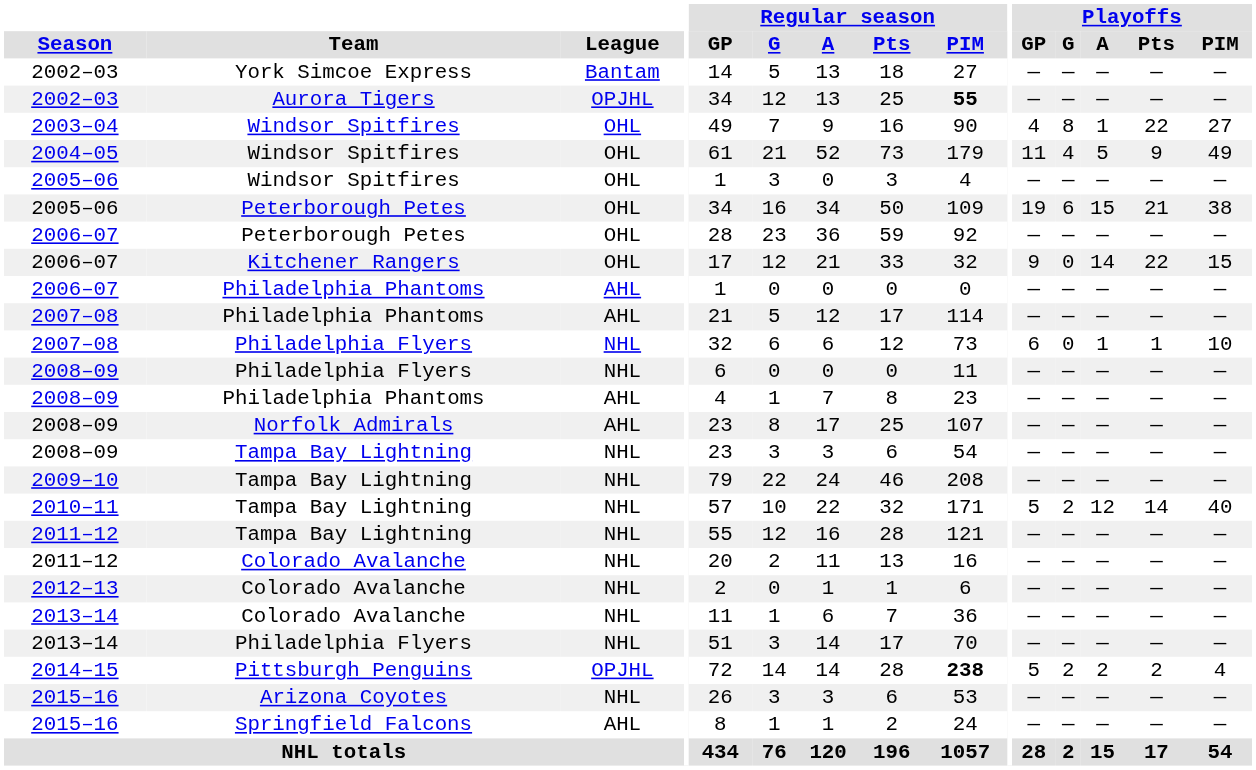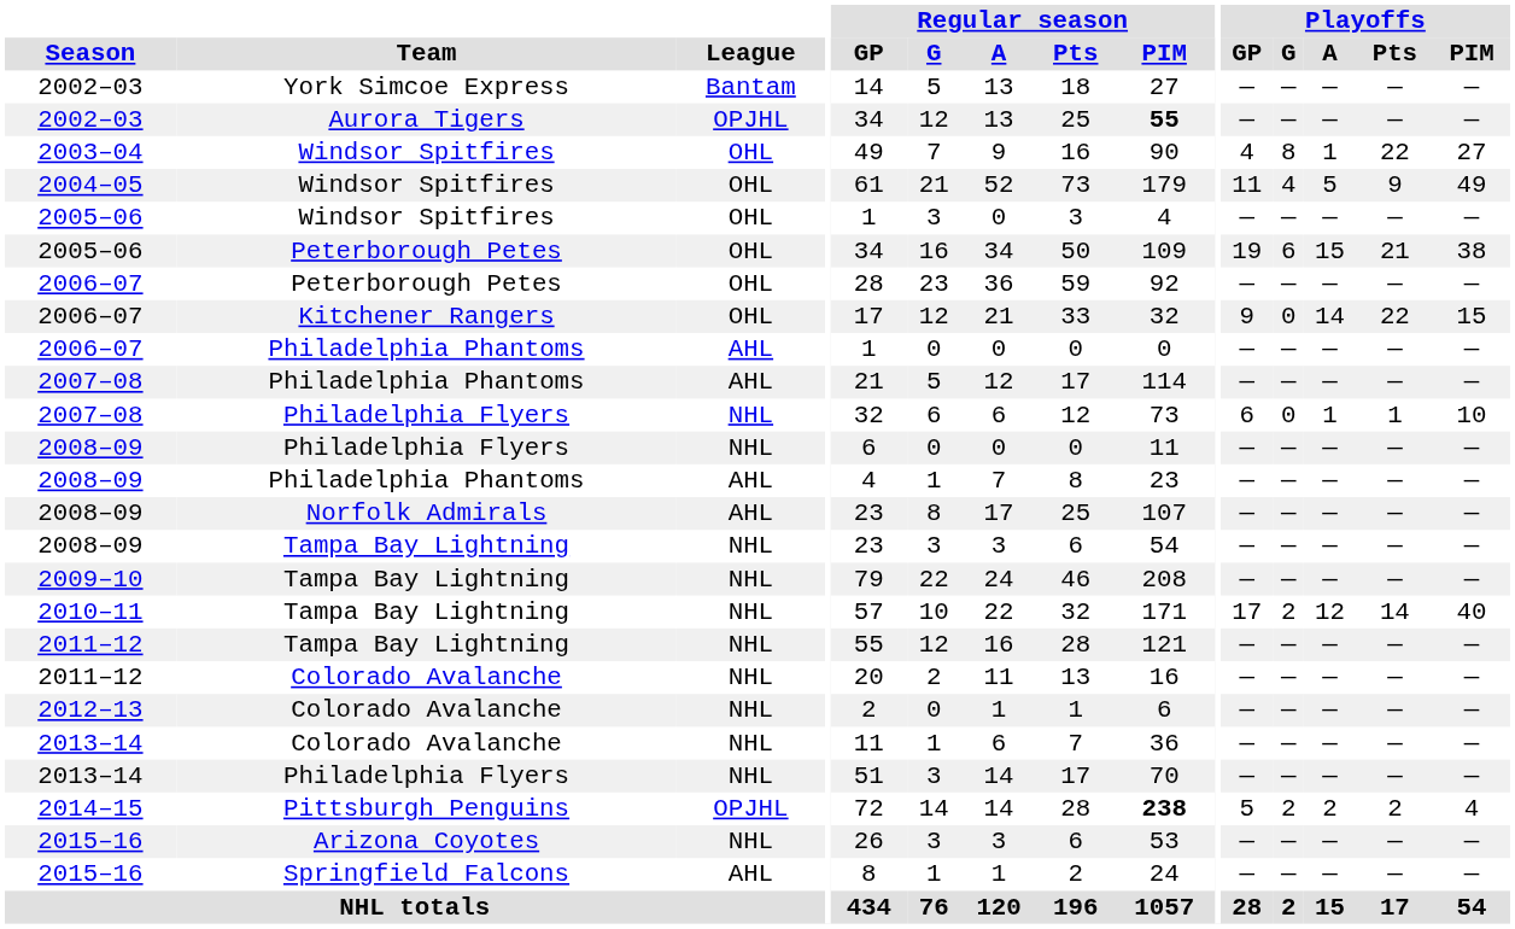 <table border="0" cellpadding="1" cellspacing="0" style="text-align:center; width:60em">
 <tr style="background:#e0e0e0;">
 <th colspan="3" style="background:#fff;"></th>
 <th rowspan="99" style="background:#fff;"></th>
 <th colspan="5"><a href='#'>Regular season</a></th>
 <th rowspan="99" style="background:#fff;"></th>
 <th colspan="5"><a href='#'>Playoffs</a></th>
 </tr>
 <tr style="background:#e0e0e0;">
 <th><a href='#'>Season</a></th>
 <th>Team</th>
 <th>League</th>
 <th>GP</th>
 <th><a href='#'>G</a></th>
 <th><a href='#'>A</a></th>
 <th><a href='#'>Pts</a></th>
 <th><a href='#'>PIM</a></th>
 <th>GP</th>
 <th>G</th>
 <th>A</th>
 <th>Pts</th>
 <th>PIM</th>
 </tr>
 <tr>
 <td>2002–03</td>
 <td>York Simcoe Express</td>
 <td><a href='#'>Bantam</a></td>
 <td>14</td>
 <td>5</td>
 <td>13</td>
 <td>18</td>
 <td>27</td>
 <td>—</td>
 <td>—</td>
 <td>—</td>
 <td>—</td>
 <td>—</td>
 </tr>
 <tr style="background:#f0f0f0;">
 <td><a href='#'>2002–03</a></td>
 <td><a href='#'>Aurora Tigers</a></td>
 <td><a href='#'>OPJHL</a></td>
 <td>34</td>
 <td>12</td>
 <td>13</td>
 <td>25</td>
 <td><strong>55</strong></td>
 <td>—</td>
 <td>—</td>
 <td>—</td>
 <td>—</td>
 <td>—</td>
 </tr>
 <tr>
 <td><a href='#'>2003–04</a></td>
 <td><a href='#'>Windsor Spitfires</a></td>
 <td><a href='#'>OHL</a></td>
 <td>49</td>
 <td>7</td>
 <td>9</td>
 <td>16</td>
 <td>90</td>
 <td>4</td>
 <td>8</td>
 <td>1</td>
 <td>22</td>
 <td>27</td>
 </tr>
 <tr style="background:#f0f0f0;">
 <td><a href='#'>2004–05</a></td>
 <td>Windsor Spitfires</td>
 <td>OHL</td>
 <td>61</td>
 <td>21</td>
 <td>52</td>
 <td>73</td>
 <td>179</td>
 <td>11</td>
 <td>4</td>
 <td>5</td>
 <td>9</td>
 <td>49</td>
 </tr>
 <tr>
 <td><a href='#'>2005–06</a></td>
 <td>Windsor Spitfires</td>
 <td>OHL</td>
 <td>1</td>
 <td>3</td>
 <td>0</td>
 <td>3</td>
 <td>4</td>
 <td>—</td>
 <td>—</td>
 <td>—</td>
 <td>—</td>
 <td>—</td>
 </tr>
 <tr style="background:#f0f0f0;">
 <td>2005–06</td>
 <td><a href='#'>Peterborough Petes</a></td>
 <td>OHL</td>
 <td>34</td>
 <td>16</td>
 <td>34</td>
 <td>50</td>
 <td>109</td>
 <td>19</td>
 <td>6</td>
 <td>15</td>
 <td>21</td>
 <td>38</td>
 </tr>
 <tr>
 <td><a href='#'>2006–07</a></td>
 <td>Peterborough Petes</td>
 <td>OHL</td>
 <td>28</td>
 <td>23</td>
 <td>36</td>
 <td>59</td>
 <td>92</td>
 <td>—</td>
 <td>—</td>
 <td>—</td>
 <td>—</td>
 <td>—</td>
 </tr>
 <tr style="background:#f0f0f0;">
 <td>2006–07</td>
 <td><a href='#'>Kitchener Rangers</a></td>
 <td>OHL</td>
 <td>17</td>
 <td>12</td>
 <td>21</td>
 <td>33</td>
 <td>32</td>
 <td>9</td>
 <td>0</td>
 <td>14</td>
 <td>22</td>
 <td>15</td>
 </tr>
 <tr>
 <td><a href='#'>2006–07</a></td>
 <td><a href='#'>Philadelphia Phantoms</a></td>
 <td><a href='#'>AHL</a></td>
 <td>1</td>
 <td>0</td>
 <td>0</td>
 <td>0</td>
 <td>0</td>
 <td>—</td>
 <td>—</td>
 <td>—</td>
 <td>—</td>
 <td>—</td>
 </tr>
 <tr style="background:#f0f0f0;">
 <td><a href='#'>2007–08</a></td>
 <td>Philadelphia Phantoms</td>
 <td>AHL</td>
 <td>21</td>
 <td>5</td>
 <td>12</td>
 <td>17</td>
 <td>114</td>
 <td>—</td>
 <td>—</td>
 <td>—</td>
 <td>—</td>
 <td>—</td>
 </tr>
 <tr>
 <td><a href='#'>2007–08</a></td>
 <td><a href='#'>Philadelphia Flyers</a></td>
 <td><a href='#'>NHL</a></td>
 <td>32</td>
 <td>6</td>
 <td>6</td>
 <td>12</td>
 <td>73</td>
 <td>6</td>
 <td>0</td>
 <td>1</td>
 <td>1</td>
 <td>10</td>
 </tr>
 <tr style="background:#f0f0f0;">
 <td><a href='#'>2008–09</a></td>
 <td>Philadelphia Flyers</td>
 <td>NHL</td>
 <td>6</td>
 <td>0</td>
 <td>0</td>
 <td>0</td>
 <td>11</td>
 <td>—</td>
 <td>—</td>
 <td>—</td>
 <td>—</td>
 <td>—</td>
 </tr>
 <tr>
 <td><a href='#'>2008–09</a></td>
 <td>Philadelphia Phantoms</td>
 <td>AHL</td>
 <td>4</td>
 <td>1</td>
 <td>7</td>
 <td>8</td>
 <td>23</td>
 <td>—</td>
 <td>—</td>
 <td>—</td>
 <td>—</td>
 <td>—</td>
 </tr>
 <tr style="background:#f0f0f0;">
 <td>2008–09</td>
 <td><a href='#'>Norfolk Admirals</a></td>
 <td>AHL</td>
 <td>23</td>
 <td>8</td>
 <td>17</td>
 <td>25</td>
 <td>107</td>
 <td>—</td>
 <td>—</td>
 <td>—</td>
 <td>—</td>
 <td>—</td>
 </tr>
 <tr>
 <td>2008–09</td>
 <td><a href='#'>Tampa Bay Lightning</a></td>
 <td>NHL</td>
 <td>23</td>
 <td>3</td>
 <td>3</td>
 <td>6</td>
 <td>54</td>
 <td>—</td>
 <td>—</td>
 <td>—</td>
 <td>—</td>
 <td>—</td>
 </tr>
 <tr style="background:#f0f0f0;">
 <td><a href='#'>2009–10</a></td>
 <td>Tampa Bay Lightning</td>
 <td>NHL</td>
 <td>79</td>
 <td>22</td>
 <td>24</td>
 <td>46</td>
 <td>208</td>
 <td>—</td>
 <td>—</td>
 <td>—</td>
 <td>—</td>
 <td>—</td>
 </tr>
 <tr>
 <td><a href='#'>2010–11</a></td>
 <td>Tampa Bay Lightning</td>
 <td>NHL</td>
 <td>57</td>
 <td>10</td>
 <td>22</td>
 <td>32</td>
 <td>171</td>
-<td>5</td>
+<td>17</td>
 <td>2</td>
 <td>12</td>
 <td>14</td>
 <td>40</td>
 </tr>
 <tr style="background:#f0f0f0;">
 <td><a href='#'>2011–12</a></td>
 <td>Tampa Bay Lightning</td>
 <td>NHL</td>
 <td>55</td>
 <td>12</td>
 <td>16</td>
 <td>28</td>
 <td>121</td>
 <td>—</td>
 <td>—</td>
 <td>—</td>
 <td>—</td>
 <td>—</td>
 </tr>
 <tr>
 <td>2011–12</td>
 <td><a href='#'>Colorado Avalanche</a></td>
 <td>NHL</td>
 <td>20</td>
 <td>2</td>
 <td>11</td>
 <td>13</td>
 <td>16</td>
 <td>—</td>
 <td>—</td>
 <td>—</td>
 <td>—</td>
 <td>—</td>
 </tr>
 <tr style="background:#f0f0f0;">
 <td><a href='#'>2012–13</a></td>
 <td>Colorado Avalanche</td>
 <td>NHL</td>
 <td>2</td>
 <td>0</td>
 <td>1</td>
 <td>1</td>
 <td>6</td>
 <td>—</td>
 <td>—</td>
 <td>—</td>
 <td>—</td>
 <td>—</td>
 </tr>
 <tr>
 <td><a href='#'>2013–14</a></td>
 <td>Colorado Avalanche</td>
 <td>NHL</td>
 <td>11</td>
 <td>1</td>
 <td>6</td>
 <td>7</td>
 <td>36</td>
 <td>—</td>
 <td>—</td>
 <td>—</td>
 <td>—</td>
 <td>—</td>
 </tr>
 <tr>
 </tr>
 <tr style="background:#f0f0f0;">
 <td>2013–14</td>
 <td>Philadelphia Flyers</td>
 <td>NHL</td>
 <td>51</td>
 <td>3</td>
 <td>14</td>
 <td>17</td>
 <td>70</td>
 <td>—</td>
 <td>—</td>
 <td>—</td>
 <td>—</td>
 <td>—</td>
 </tr>
 <tr>
 <td><a href='#'>2014–15</a></td>
 <td><a href='#'>Pittsburgh Penguins</a></td>
 <td><a href='#'>OPJHL</a></td>
 <td>72</td>
 <td>14</td>
 <td>14</td>
 <td>28</td>
 <td><strong>238</strong></td>
 <td>5</td>
 <td>2</td>
 <td>2</td>
 <td>2</td>
 <td>4</td>
 </tr>
 <tr style="background:#f0f0f0;">
 <td><a href='#'>2015–16</a></td>
 <td><a href='#'>Arizona Coyotes</a></td>
 <td>NHL</td>
 <td>26</td>
 <td>3</td>
 <td>3</td>
 <td>6</td>
 <td>53</td>
 <td>—</td>
 <td>—</td>
 <td>—</td>
 <td>—</td>
 <td>—</td>
 </tr>
 <tr>
 <td><a href='#'>2015–16</a></td>
 <td><a href='#'>Springfield Falcons</a></td>
 <td>AHL</td>
 <td>8</td>
 <td>1</td>
 <td>1</td>
 <td>2</td>
 <td>24</td>
 <td>—</td>
 <td>—</td>
 <td>—</td>
 <td>—</td>
 <td>—</td>
 </tr>
 <tr style="background:#e0e0e0;">
 <th colspan="3">NHL totals</th>
 <th>434</th>
 <th>76</th>
 <th>120</th>
 <th>196</th>
 <th>1057</th>
 <th>28</th>
 <th>2</th>
 <th>15</th>
 <th>17</th>
 <th>54</th>
 </tr>
 </table>
